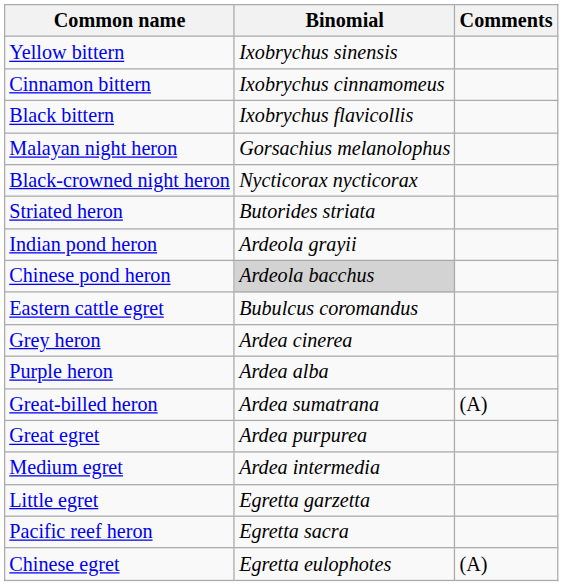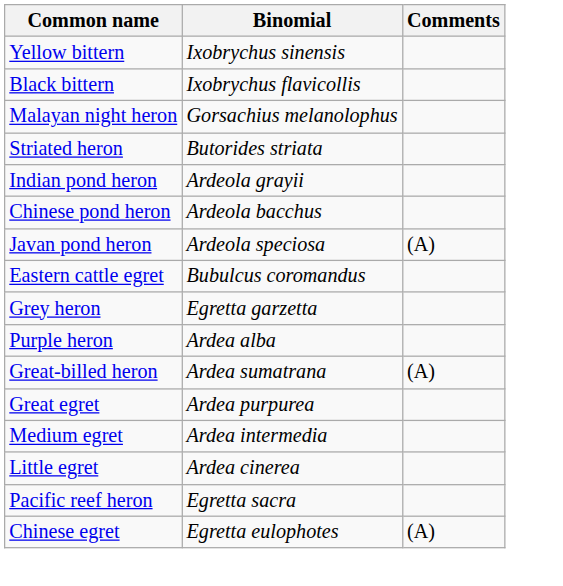 <table class="wikitable">
 <tr>
 <th>Common name</th>
 <th>Binomial</th>
 <th>Comments</th>
 </tr>
 <tr>
 <td><a href='#'>Yellow bittern</a></td>
 <td><em>Ixobrychus sinensis</em></td>
 <td></td>
 </tr>
 <tr>
-<td><a href='#'>Cinnamon bittern</a></td>
-<td><em>Ixobrychus cinnamomeus</em></td>
-<td></td>
-</tr>
-<tr>
 <td><a href='#'>Black bittern</a></td>
 <td><em>Ixobrychus flavicollis</em></td>
 <td></td>
 </tr>
 <tr>
 <td><a href='#'>Malayan night heron</a></td>
 <td><em>Gorsachius melanolophus</em></td>
-<td></td>
-</tr>
-<tr>
-<td><a href='#'>Black-crowned night heron</a></td>
-<td><em>Nycticorax nycticorax</em></td>
 <td></td>
 </tr>
 <tr>
 <td><a href='#'>Striated heron</a></td>
 <td><em>Butorides striata</em></td>
 <td></td>
 </tr>
 <tr>
 <td><a href='#'>Indian pond heron</a></td>
 <td><em>Ardeola grayii</em></td>
 <td></td>
 </tr>
 <tr>
 <td><a href='#'>Chinese pond heron</a></td>
-<td style="background: lightgrey;"><em>Ardeola bacchus</em></td>
+<td><em>Ardeola bacchus</em></td>
 <td></td>
+</tr>
+<tr>
+<td><a href='#'>Javan pond heron</a></td>
+<td><em>Ardeola speciosa</em></td>
+<td>(A)</td>
 </tr>
 <tr>
 <td><a href='#'>Eastern cattle egret</a></td>
 <td><em>Bubulcus coromandus</em></td>
 <td></td>
 </tr>
 <tr>
 <td><a href='#'>Grey heron</a></td>
-<td><em>Ardea cinerea</em></td>
+<td><em>Egretta garzetta</em></td>
 <td></td>
 </tr>
 <tr>
 <td><a href='#'>Purple heron</a></td>
 <td><em>Ardea alba</em></td>
 <td></td>
 </tr>
 <tr>
 <td><a href='#'>Great-billed heron</a></td>
 <td><em>Ardea sumatrana</em></td>
 <td>(A)</td>
 </tr>
 <tr>
 <td><a href='#'>Great egret</a></td>
 <td><em>Ardea purpurea</em></td>
 <td></td>
 </tr>
 <tr>
 <td><a href='#'>Medium egret</a></td>
 <td><em>Ardea intermedia</em></td>
 <td></td>
 </tr>
 <tr>
 <td><a href='#'>Little egret</a></td>
-<td><em>Egretta garzetta</em></td>
+<td><em>Ardea cinerea</em></td>
 <td></td>
 </tr>
 <tr>
 <td><a href='#'>Pacific reef heron</a></td>
 <td><em>Egretta sacra</em></td>
 <td></td>
 </tr>
 <tr>
 <td><a href='#'>Chinese egret</a></td>
 <td><em>Egretta eulophotes</em></td>
 <td>(A)</td>
 </tr>
 </table>
